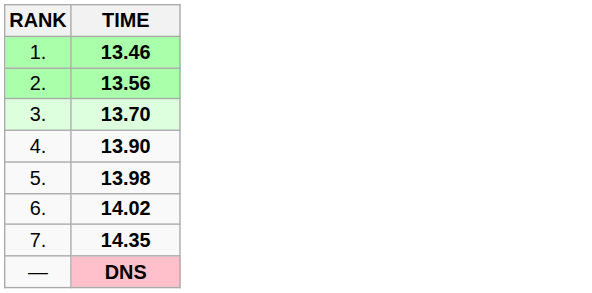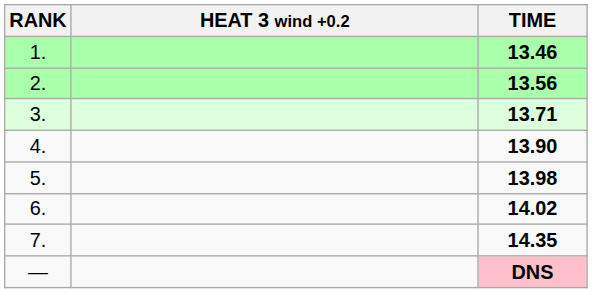 <table class="wikitable" style="border-collapse: collapse; font-size: 90%;">
 <tr>
 <th>RANK</th>
+<th style="width: 20em">HEAT 3 <small>wind +0.2</small></th>
 <th style="width: 5em">TIME</th>
 </tr>
 <tr style="background:#aaffaa;">
 <td align="center">1.</td>
+<td></td>
 <td align="center"><strong>13.46</strong></td>
 </tr>
 <tr style="background:#aaffaa;">
 <td align="center">2.</td>
+<td></td>
 <td align="center"><strong>13.56</strong></td>
 </tr>
 <tr style="background:#ddffdd;">
 <td align="center">3.</td>
-<td align="center"><strong>13.70</strong></td>
+<td></td>
+<td align="center"><strong>13.71</strong></td>
 </tr>
 <tr>
 <td align="center">4.</td>
+<td></td>
 <td align="center"><strong>13.90</strong></td>
 </tr>
 <tr>
 <td align="center">5.</td>
+<td></td>
 <td align="center"><strong>13.98</strong></td>
 </tr>
 <tr>
 <td align="center">6.</td>
+<td></td>
 <td align="center"><strong>14.02</strong></td>
 </tr>
 <tr>
 <td align="center">7.</td>
+<td></td>
 <td align="center"><strong>14.35</strong></td>
 </tr>
 <tr>
 <td align="center">—</td>
+<td></td>
 <td align="center" style="background: pink;"><strong>DNS</strong></td>
 </tr>
 </table>
